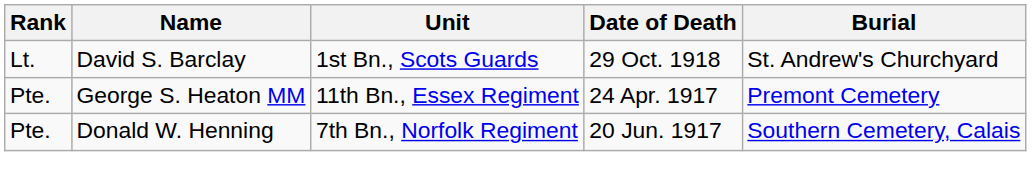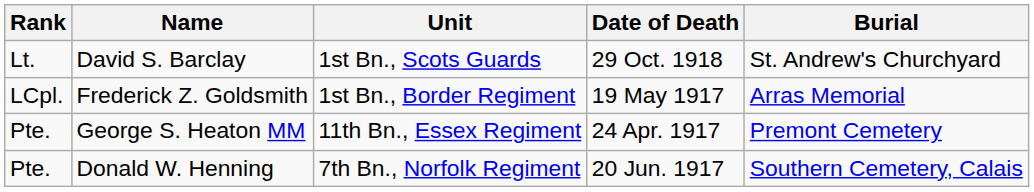 <table class="wikitable">
 <tr>
 <th>Rank</th>
 <th>Name</th>
 <th>Unit</th>
 <th>Date of Death</th>
 <th>Burial</th>
 </tr>
 <tr>
 <td>Lt.</td>
 <td>David S. Barclay</td>
 <td>1st Bn., <a href='#'>Scots Guards</a></td>
 <td>29 Oct. 1918</td>
 <td>St. Andrew's Churchyard</td>
 </tr>
 <tr>
+<td>LCpl.</td>
+<td>Frederick Z. Goldsmith</td>
+<td>1st Bn., <a href='#'>Border Regiment</a></td>
+<td>19 May 1917</td>
+<td><a href='#'>Arras Memorial</a></td>
+</tr>
+<tr>
 <td>Pte.</td>
 <td>George S. Heaton <a href='#'>MM</a></td>
 <td>11th Bn., <a href='#'>Essex Regiment</a></td>
 <td>24 Apr. 1917</td>
 <td><a href='#'>Premont Cemetery</a></td>
 </tr>
 <tr>
 <td>Pte.</td>
 <td>Donald W. Henning</td>
 <td>7th Bn., <a href='#'>Norfolk Regiment</a></td>
 <td>20 Jun. 1917</td>
 <td><a href='#'>Southern Cemetery, Calais</a></td>
 </tr>
 </table>
